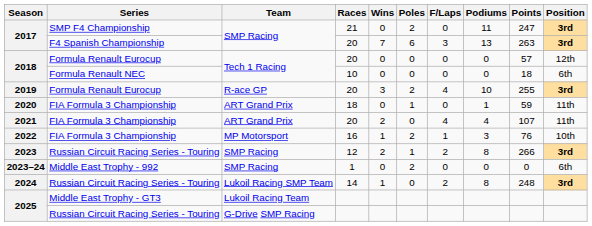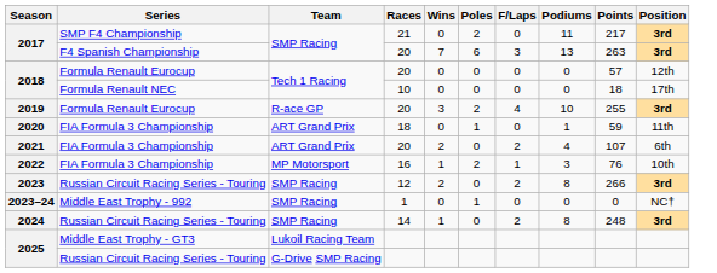 <table class="wikitable" style="font-size: 90%; text-align:center">
 <tr>
 <th>Season</th>
 <th>Series</th>
 <th>Team</th>
 <th>Races</th>
 <th>Wins</th>
 <th>Poles</th>
 <th>F/Laps</th>
 <th>Podiums</th>
 <th>Points</th>
 <th>Position</th>
 </tr>
 <tr>
 <th rowspan=2>2017</th>
 <td align=left><a href='#'>SMP F4 Championship</a></td>
 <td align=left rowspan=2><a href='#'>SMP Racing</a></td>
 <td>21</td>
 <td>0</td>
 <td>2</td>
 <td>0</td>
 <td>11</td>
-<td>247</td>
+<td>217</td>
 <td style="background:#FFDF9F;"><strong>3rd</strong></td>
 </tr>
 <tr>
 <td align=left><a href='#'>F4 Spanish Championship</a></td>
 <td>20</td>
 <td>7</td>
 <td>6</td>
 <td>3</td>
 <td>13</td>
 <td>263</td>
 <td style="background:#FFDF9F;"><strong>3rd</strong></td>
 </tr>
 <tr>
 <th rowspan=2>2018</th>
 <td align=left><a href='#'>Formula Renault Eurocup</a></td>
 <td align=left rowspan=2><a href='#'>Tech 1 Racing</a></td>
 <td>20</td>
 <td>0</td>
 <td>0</td>
 <td>0</td>
 <td>0</td>
 <td>57</td>
 <td>12th</td>
 </tr>
 <tr>
 <td align=left><a href='#'>Formula Renault NEC</a></td>
 <td>10</td>
 <td>0</td>
 <td>0</td>
 <td>0</td>
 <td>0</td>
 <td>18</td>
-<td>6th</td>
+<td>17th</td>
 </tr>
 <tr>
 <th>2019</th>
 <td align=left><a href='#'>Formula Renault Eurocup</a></td>
 <td align=left><a href='#'>R-ace GP</a></td>
 <td>20</td>
 <td>3</td>
 <td>2</td>
 <td>4</td>
 <td>10</td>
 <td>255</td>
 <td style="background:#FFDF9F;"><strong>3rd</strong></td>
 </tr>
 <tr>
 <th>2020</th>
 <td align=left><a href='#'>FIA Formula 3 Championship</a></td>
 <td align=left><a href='#'>ART Grand Prix</a></td>
 <td>18</td>
 <td>0</td>
 <td>1</td>
 <td>0</td>
 <td>1</td>
 <td>59</td>
 <td>11th</td>
 </tr>
 <tr>
 <th>2021</th>
 <td align=left><a href='#'>FIA Formula 3 Championship</a></td>
 <td align=left><a href='#'>ART Grand Prix</a></td>
 <td>20</td>
 <td>2</td>
 <td>0</td>
-<td>4</td>
+<td>2</td>
 <td>4</td>
 <td>107</td>
-<td>11th</td>
+<td>6th</td>
 </tr>
 <tr>
 <th>2022</th>
 <td align=left><a href='#'>FIA Formula 3 Championship</a></td>
 <td align=left><a href='#'>MP Motorsport</a></td>
 <td>16</td>
 <td>1</td>
 <td>2</td>
 <td>1</td>
 <td>3</td>
 <td>76</td>
 <td>10th</td>
 </tr>
 <tr>
 <th>2023</th>
 <td align=left><a href='#'>Russian Circuit Racing Series - Touring</a></td>
 <td align=left><a href='#'>SMP Racing</a></td>
 <td>12</td>
 <td>2</td>
-<td>1</td>
+<td>0</td>
 <td>2</td>
 <td>8</td>
 <td>266</td>
 <td style="background:#FFDF9F;"><strong>3rd</strong></td>
 </tr>
 <tr>
 <th>2023–24</th>
 <td style="text-align:left;"><a href='#'>Middle East Trophy - 992</a></td>
 <td style="text-align:left;"><a href='#'>SMP Racing</a></td>
 <td>1</td>
 <td>0</td>
-<td>2</td>
+<td>1</td>
 <td>0</td>
 <td>0</td>
 <td>0</td>
-<td>6th</td>
+<td>NC†</td>
 </tr>
 <tr>
 <th>2024</th>
 <td align=left><a href='#'>Russian Circuit Racing Series - Touring</a></td>
-<td align=left><a href='#'>Lukoil Racing SMP Team</a></td>
+<td align=left><a href='#'>SMP Racing</a></td>
 <td>14</td>
 <td>1</td>
 <td>0</td>
 <td>2</td>
 <td>8</td>
 <td>248</td>
 <td style="background:#FFDF9F;"><strong>3rd</strong></td>
 </tr>
 <tr>
 <th rowspan="2">2025</th>
 <td align=left><a href='#'>Middle East Trophy - GT3</a></td>
 <td align=left><a href='#'>Lukoil Racing Team</a></td>
 <td></td>
 <td></td>
 <td></td>
 <td></td>
 <td></td>
 <td></td>
 <td></td>
 </tr>
 <tr>
 <td align="left"><a href='#'>Russian Circuit Racing Series - Touring</a></td>
 <td align="left"><a href='#'>G-Drive</a> <a href='#'>SMP Racing</a></td>
 <td></td>
 <td></td>
 <td></td>
 <td></td>
 <td></td>
 <td></td>
 <td></td>
 </tr>
 </table>
